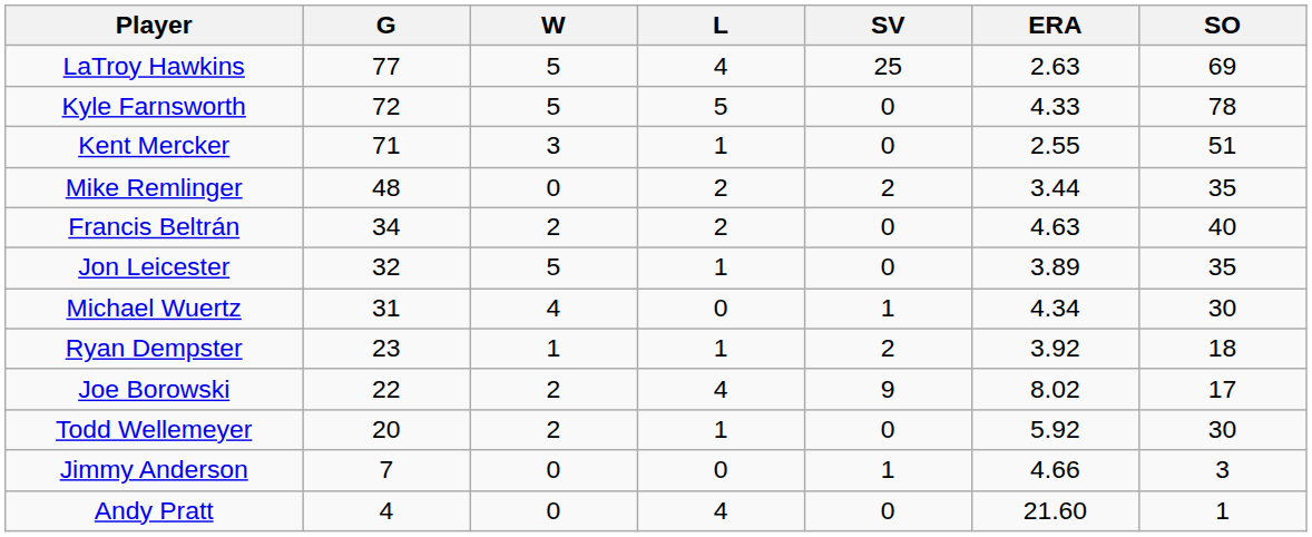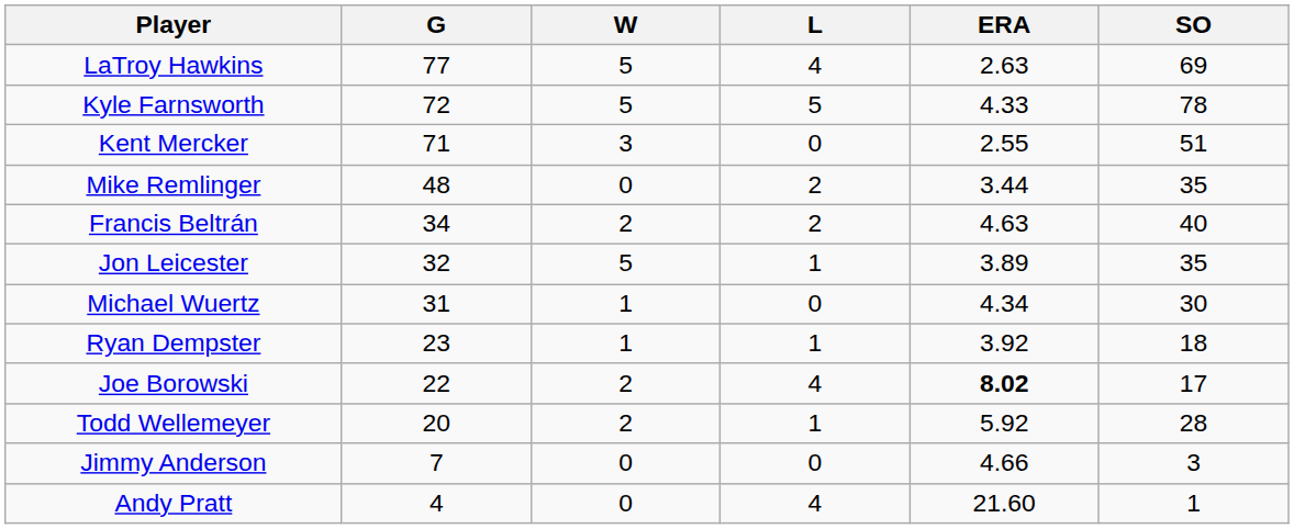 <table class="wikitable sortable">
 <tr>
 <th bgcolor="#DDDDFF" width="16%">Player</th>
 <th bgcolor="#DDDDFF" width="9%">G</th>
 <th bgcolor="#DDDDFF" width="9%">W</th>
 <th bgcolor="#DDDDFF" width="9%">L</th>
-<th bgcolor="#DDDDFF" width="9%">SV</th>
 <th bgcolor="#DDDDFF" width="9%">ERA</th>
 <th bgcolor="#DDDDFF" width="9%">SO</th>
 </tr>
 <tr align="center">
 <td><a href='#'>LaTroy Hawkins</a></td>
 <td>77</td>
 <td>5</td>
 <td>4</td>
-<td>25</td>
 <td>2.63</td>
 <td>69</td>
 </tr>
 <tr align=center>
 <td><a href='#'>Kyle Farnsworth</a></td>
 <td>72</td>
 <td>5</td>
 <td>5</td>
-<td>0</td>
 <td>4.33</td>
 <td>78</td>
 </tr>
 <tr align=center>
 <td><a href='#'>Kent Mercker</a></td>
 <td>71</td>
 <td>3</td>
-<td>1</td>
 <td>0</td>
 <td>2.55</td>
 <td>51</td>
 </tr>
 <tr align=center>
 <td><a href='#'>Mike Remlinger</a></td>
 <td>48</td>
 <td>0</td>
 <td>2</td>
-<td>2</td>
 <td>3.44</td>
 <td>35</td>
 </tr>
 <tr align=center>
 <td><a href='#'>Francis Beltrán</a></td>
 <td>34</td>
 <td>2</td>
 <td>2</td>
-<td>0</td>
 <td>4.63</td>
 <td>40</td>
 </tr>
 <tr align=center>
 <td><a href='#'>Jon Leicester</a></td>
 <td>32</td>
 <td>5</td>
 <td>1</td>
-<td>0</td>
 <td>3.89</td>
 <td>35</td>
 </tr>
 <tr align=center>
 <td><a href='#'>Michael Wuertz</a></td>
 <td>31</td>
-<td>4</td>
+<td>1</td>
 <td>0</td>
-<td>1</td>
 <td>4.34</td>
 <td>30</td>
 </tr>
 <tr align=center>
 <td><a href='#'>Ryan Dempster</a></td>
 <td>23</td>
 <td>1</td>
 <td>1</td>
-<td>2</td>
 <td>3.92</td>
 <td>18</td>
 </tr>
 <tr align=center>
 <td><a href='#'>Joe Borowski</a></td>
 <td>22</td>
 <td>2</td>
 <td>4</td>
-<td>9</td>
-<td>8.02</td>
+<td><strong>8.02</strong></td>
 <td>17</td>
 </tr>
 <tr align=center>
 <td><a href='#'>Todd Wellemeyer</a></td>
 <td>20</td>
 <td>2</td>
 <td>1</td>
-<td>0</td>
 <td>5.92</td>
-<td>30</td>
+<td>28</td>
 </tr>
 <tr align=center>
 <td><a href='#'>Jimmy Anderson</a></td>
 <td>7</td>
 <td>0</td>
 <td>0</td>
-<td>1</td>
 <td>4.66</td>
 <td>3</td>
 </tr>
 <tr align=center>
 <td><a href='#'>Andy Pratt</a></td>
 <td>4</td>
 <td>0</td>
 <td>4</td>
-<td>0</td>
 <td>21.60</td>
 <td>1</td>
 </tr>
 </table>
